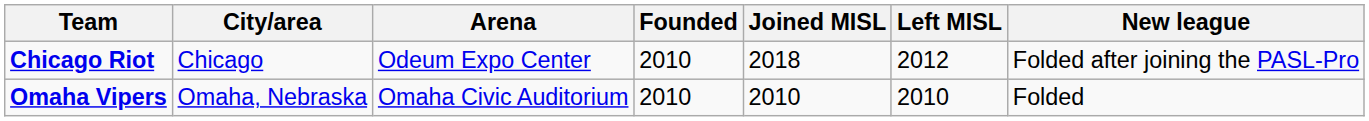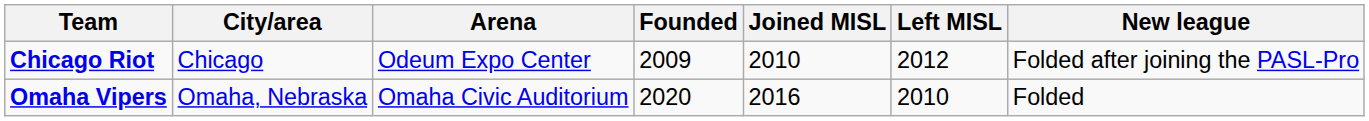 <table class="wikitable">
 <tr>
 <th>Team</th>
 <th>City/area</th>
 <th>Arena</th>
 <th>Founded</th>
 <th>Joined MISL</th>
 <th>Left MISL</th>
 <th>New league</th>
 </tr>
 <tr>
 <td><strong><a href='#'>Chicago Riot</a></strong></td>
 <td><a href='#'>Chicago</a></td>
 <td><a href='#'>Odeum Expo Center</a></td>
+<td>2009</td>
 <td>2010</td>
-<td>2018</td>
 <td>2012</td>
 <td>Folded after joining the <a href='#'>PASL-Pro</a></td>
 </tr>
 <tr>
 <td><strong><a href='#'>Omaha Vipers</a></strong></td>
 <td><a href='#'>Omaha, Nebraska</a></td>
 <td><a href='#'>Omaha Civic Auditorium</a></td>
-<td>2010</td>
-<td>2010</td>
+<td>2020</td>
+<td>2016</td>
 <td>2010</td>
 <td>Folded</td>
 </tr>
 </table>
